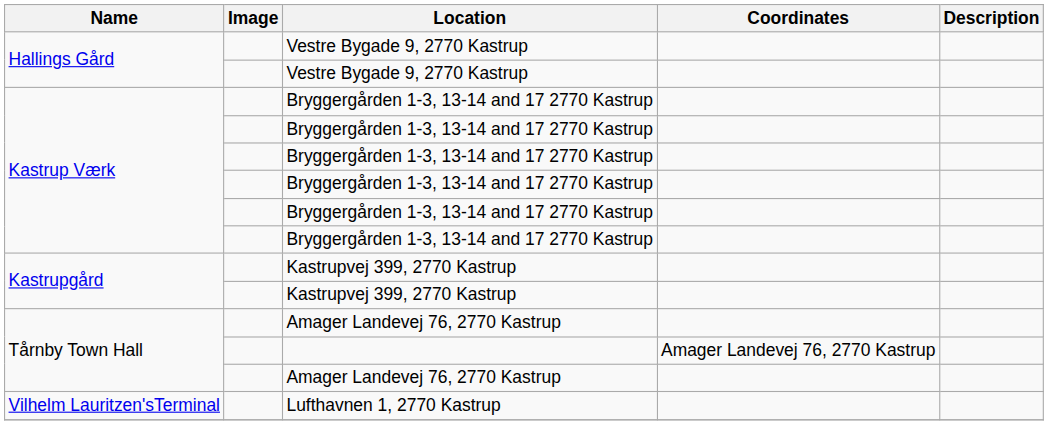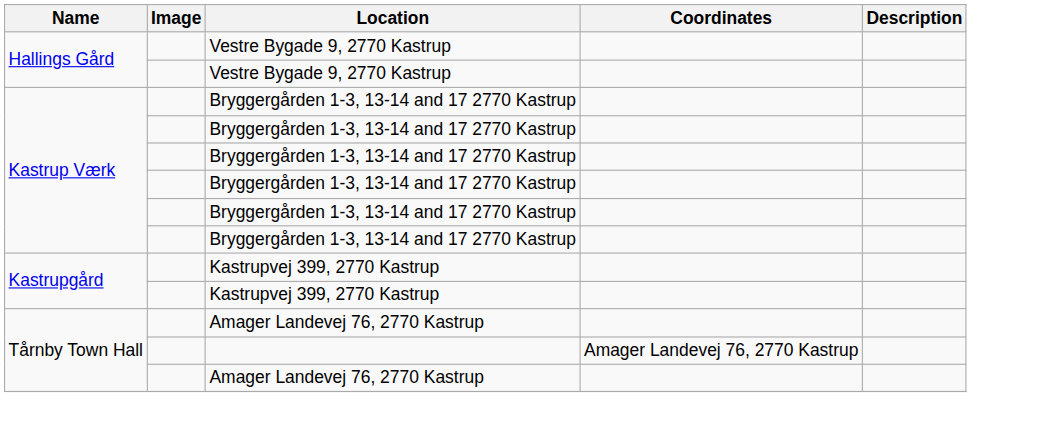 <table class="wikitable sortable">
 <tr>
 <th>Name</th>
 <th>Image</th>
 <th>Location</th>
 <th>Coordinates</th>
 <th>Description</th>
 </tr>
 <tr>
 <td rowspan="2"><a href='#'>Hallings Gård</a></td>
 <td></td>
 <td>Vestre Bygade 9, 2770 Kastrup</td>
 <td></td>
 <td></td>
 </tr>
 <tr>
 <td></td>
 <td>Vestre Bygade 9, 2770 Kastrup</td>
 <td></td>
 <td></td>
 </tr>
 <tr>
 <td rowspan="6"><a href='#'>Kastrup Værk</a></td>
 <td></td>
 <td>Bryggergården 1-3, 13-14 and 17 2770 Kastrup</td>
 <td></td>
 <td></td>
 </tr>
 <tr>
 <td></td>
 <td>Bryggergården 1-3, 13-14 and 17 2770 Kastrup</td>
 <td></td>
 <td></td>
 </tr>
 <tr>
 <td></td>
 <td>Bryggergården 1-3, 13-14 and 17 2770 Kastrup</td>
 <td></td>
 <td></td>
 </tr>
 <tr>
 <td></td>
 <td>Bryggergården 1-3, 13-14 and 17 2770 Kastrup</td>
 <td></td>
 <td></td>
 </tr>
 <tr>
 <td></td>
 <td>Bryggergården 1-3, 13-14 and 17 2770 Kastrup</td>
 <td></td>
 <td></td>
 </tr>
 <tr>
 <td></td>
 <td>Bryggergården 1-3, 13-14 and 17 2770 Kastrup</td>
 <td></td>
 <td></td>
 </tr>
 <tr>
 <td rowspan="2"><a href='#'>Kastrupgård</a></td>
 <td></td>
 <td>Kastrupvej 399, 2770 Kastrup</td>
 <td></td>
 <td></td>
 </tr>
 <tr>
 <td></td>
 <td>Kastrupvej 399, 2770 Kastrup</td>
 <td></td>
 <td></td>
 </tr>
 <tr>
 <td rowspan="3">Tårnby Town Hall</td>
 <td></td>
 <td>Amager Landevej 76, 2770 Kastrup</td>
 <td></td>
 <td></td>
 </tr>
 <tr>
 <td></td>
 <td></td>
 <td>Amager Landevej 76, 2770 Kastrup</td>
 <td></td>
 </tr>
 <tr>
 <td></td>
 <td>Amager Landevej 76, 2770 Kastrup</td>
 <td></td>
 <td></td>
 </tr>
 <tr>
-<td><a href='#'>Vilhelm Lauritzen'sTerminal</a></td>
-<td></td>
-<td>Lufthavnen 1, 2770 Kastrup</td>
-<td></td>
-<td></td>
-</tr>
-<tr>
 </tr>
 </table>
